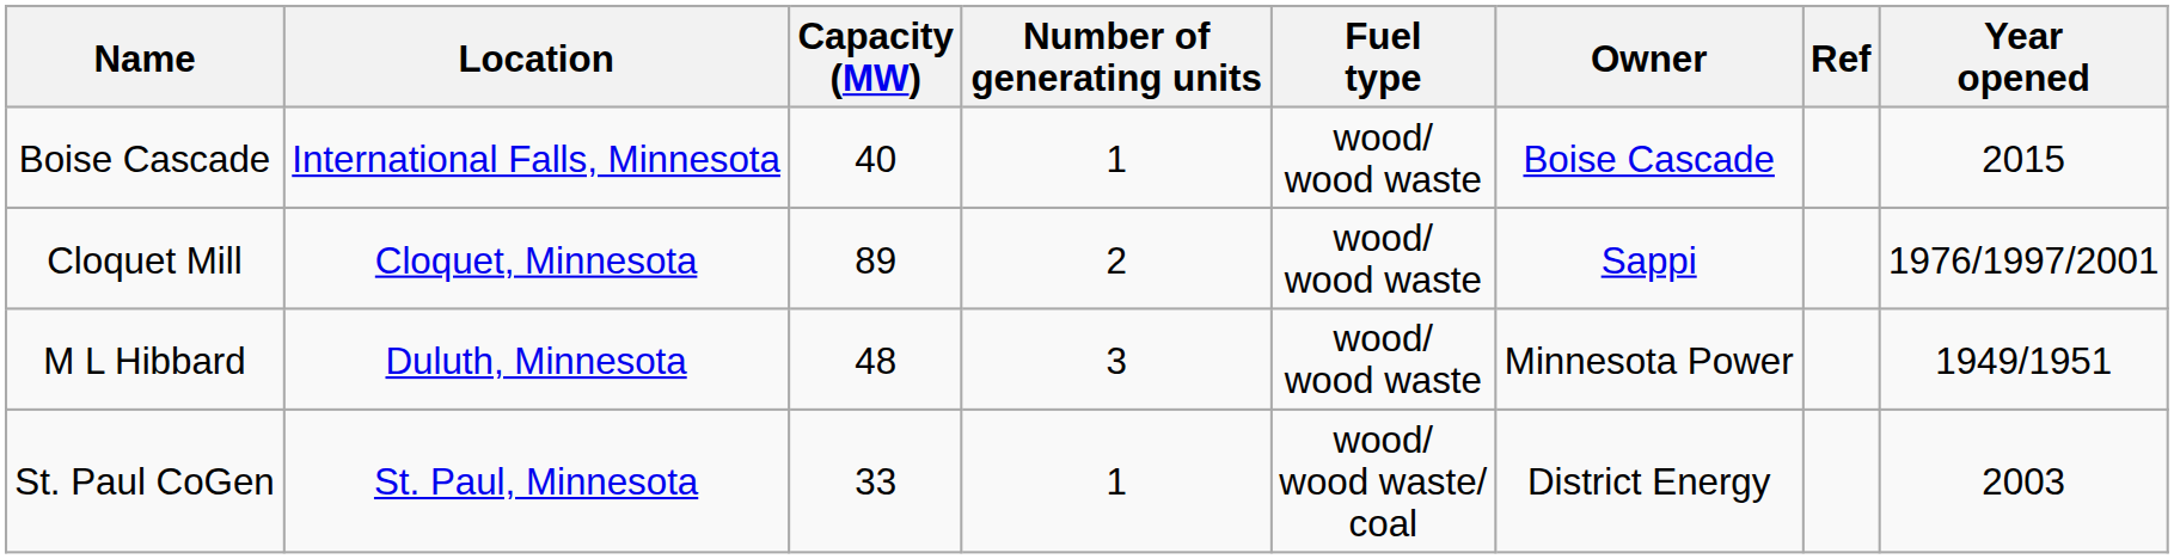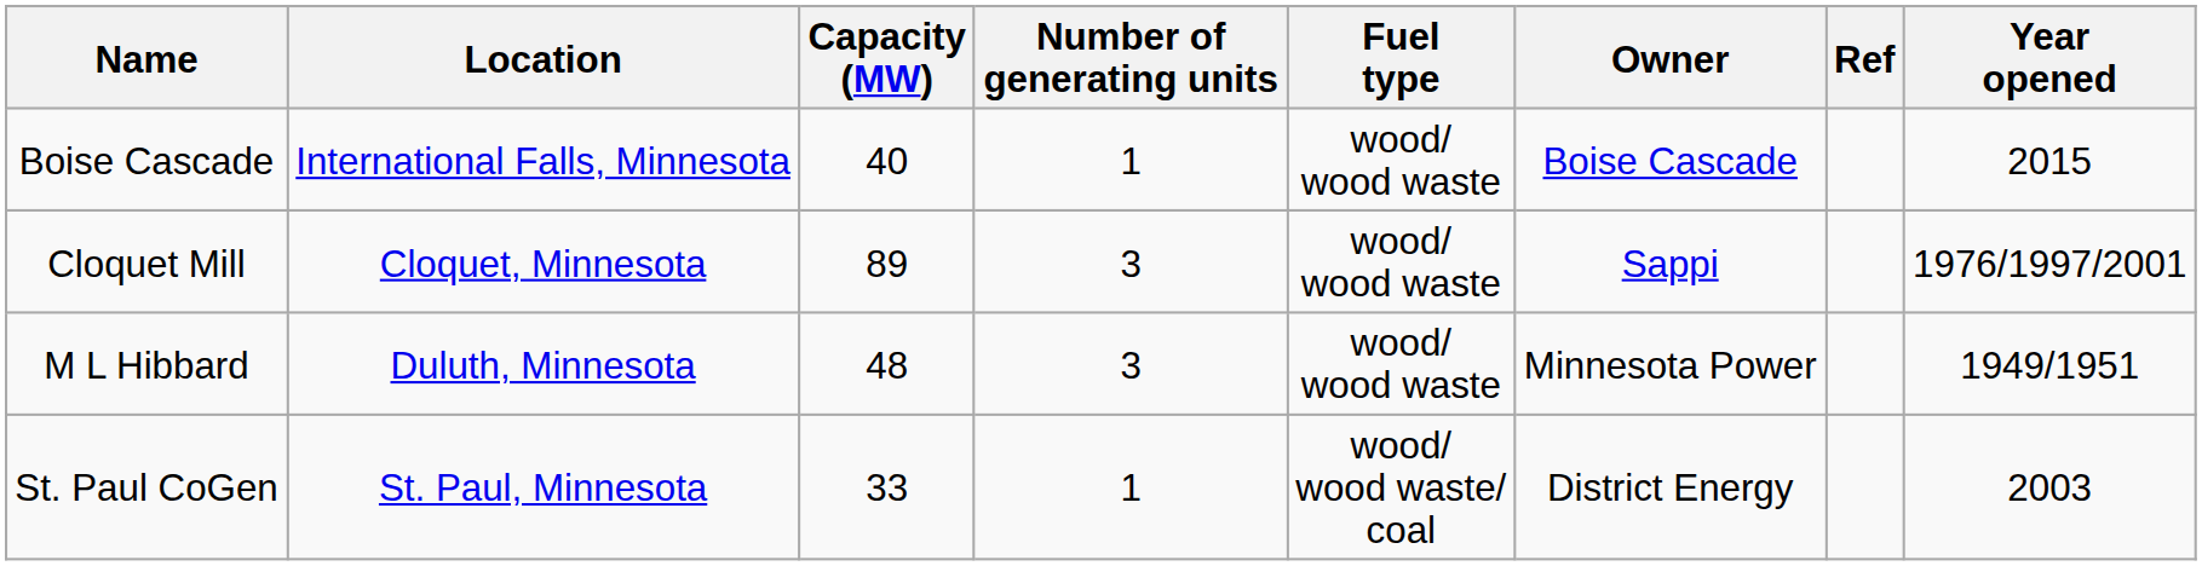 <table class="wikitable sortable" style="font-size:95%; text-align:center;">
 <tr>
 <th>Name</th>
 <th>Location</th>
 <th>Capacity<br>(<a href='#'>MW</a>)</th>
 <th>Number of <br>generating units</th>
 <th>Fuel<br>type</th>
 <th>Owner</th>
 <th>Ref</th>
 <th>Year<br>opened</th>
 </tr>
 <tr>
 <td>Boise Cascade</td>
 <td><a href='#'>International Falls, Minnesota</a></td>
 <td>40</td>
 <td>1</td>
 <td>wood/<br>wood waste</td>
 <td><a href='#'>Boise Cascade</a></td>
 <td></td>
 <td>2015</td>
 </tr>
 <tr>
 <td>Cloquet Mill</td>
 <td><a href='#'>Cloquet, Minnesota</a></td>
 <td>89</td>
-<td>2</td>
+<td>3</td>
 <td>wood/<br>wood waste</td>
 <td><a href='#'>Sappi</a></td>
 <td></td>
 <td>1976/1997/2001</td>
 </tr>
 <tr>
 <td>M L Hibbard</td>
 <td><a href='#'>Duluth, Minnesota</a></td>
 <td>48</td>
 <td>3</td>
 <td>wood/<br>wood waste</td>
 <td>Minnesota Power</td>
 <td></td>
 <td>1949/1951</td>
 </tr>
 <tr>
 <td>St. Paul CoGen</td>
 <td><a href='#'>St. Paul, Minnesota</a></td>
 <td>33</td>
 <td>1</td>
 <td>wood/<br>wood waste/<br>coal</td>
 <td>District Energy</td>
 <td></td>
 <td>2003</td>
 </tr>
 </table>
